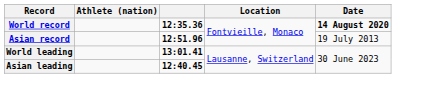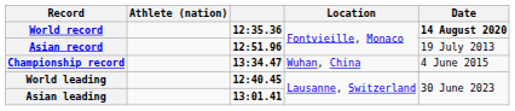 <table class="wikitable">
 <tr>
 <th scope="col">Record</th>
 <th scope="col">Athlete (nation)</th>
 <th scope="col"></th>
 <th scope="col">Location</th>
 <th scope="col">Date</th>
 </tr>
 <tr>
 <th scope="row"><a href='#'>World record</a></th>
 <td></td>
 <td align="center"><strong>12:35.36</strong></td>
 <td rowspan="2"><a href='#'>Fontvieille</a>, <a href='#'>Monaco</a></td>
 <td><strong>14 August 2020</strong></td>
 </tr>
 <tr>
 <th scope="row"><a href='#'>Asian record</a></th>
 <td></td>
 <td align="center"><strong>12:51.96</strong></td>
 <td>19 July 2013</td>
 </tr>
 <tr>
+<th><a href='#'>Championship record</a></th>
+<td></td>
+<td align="center"><strong>13:34.47</strong></td>
+<td><a href='#'>Wuhan</a>, <a href='#'>China</a></td>
+<td>4 June 2015</td>
+</tr>
+<tr>
 <th scope="row">World leading</th>
 <td></td>
-<td align="center"><strong>13:01.41</strong></td>
+<td align="center"><strong>12:40.45</strong></td>
 <td rowspan="2"><a href='#'>Lausanne</a>, <a href='#'>Switzerland</a></td>
 <td rowspan="2">30 June 2023</td>
 </tr>
 <tr>
 <th scope="row">Asian leading</th>
 <td></td>
-<td align="center"><strong>12:40.45</strong></td>
+<td align="center"><strong>13:01.41</strong></td>
 </tr>
 </table>
